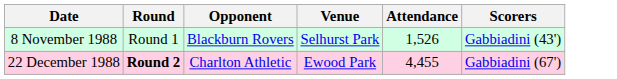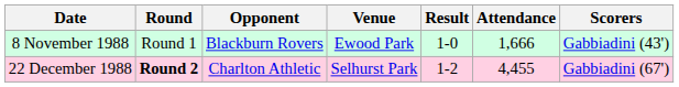 <table class="wikitable sortable" style="font-size:100%; text-align:center">
 <tr>
 <th>Date</th>
 <th>Round</th>
 <th>Opponent</th>
 <th>Venue</th>
+<th>Result</th>
 <th>Attendance</th>
 <th>Scorers</th>
 </tr>
 <tr style="background-color: #d0ffe3;">
 <td>8 November 1988</td>
 <td>Round 1</td>
 <td><a href='#'>Blackburn Rovers</a></td>
-<td><a href='#'>Selhurst Park</a></td>
-<td>1,526</td>
+<td><a href='#'>Ewood Park</a></td>
+<td>1-0</td>
+<td>1,666</td>
 <td><a href='#'>Gabbiadini</a> (43')</td>
 </tr>
 <tr style="background-color: #ffd0e3;">
 <td>22 December 1988</td>
 <td><strong>Round 2</strong></td>
 <td><a href='#'>Charlton Athletic</a></td>
-<td><a href='#'>Ewood Park</a></td>
+<td><a href='#'>Selhurst Park</a></td>
+<td>1-2</td>
 <td>4,455</td>
 <td><a href='#'>Gabbiadini</a> (67')</td>
 </tr>
 </table>
